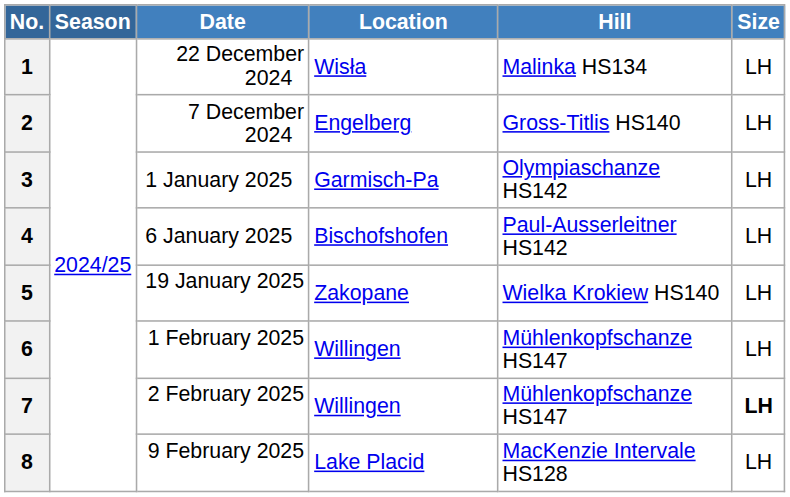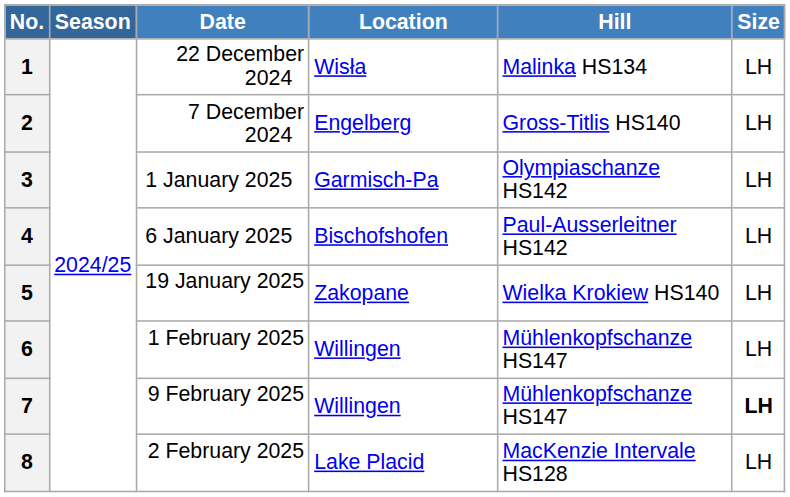 <table class="wikitable sortable" style="font-size:86%; line-height:15px; text-align:left; border:grey solid 1px; border-collapse:collapse; background:#ffffff;">
 <tr style="background:#efefef;">
 <th style="background-color:#369; color:white; width:10px;">No.</th>
 <th style="background-color:#369; color:white;  width:30px;">Season</th>
 <th style="background-color:#4180be; color:white; width:105px;">Date</th>
 <th style="background-color:#4180be; color:white; width:115px;">Location</th>
 <th style="background-color:#4180be; color:white; width:145px;">Hill</th>
 <th style="background-color:#4180be; color:white; width:25px;">Size</th>
 </tr>
 <tr>
 <th scope=row scope="row" style="text-align:center;">1</th>
 <td align=center rowspan=8><a href='#'>2024/25</a></td>
 <td align=right>22 December 2024  </td>
 <td> <a href='#'>Wisła</a></td>
 <td><a href='#'>Malinka</a> HS134</td>
 <td align=center>LH</td>
 </tr>
 <tr>
 <th scope=row scope="row" style="text-align:center;">2</th>
 <td align=right>7 December 2024  </td>
 <td> <a href='#'>Engelberg</a></td>
 <td><a href='#'>Gross-Titlis</a> HS140</td>
 <td align=center>LH</td>
 </tr>
 <tr>
 <th scope=row scope="row" style="text-align:center;">3</th>
 <td align=right>1 January 2025  </td>
 <td> <a href='#'>Garmisch-Pa</a></td>
 <td><a href='#'>Olympiaschanze</a> HS142</td>
 <td align=center>LH</td>
 </tr>
 <tr>
 <th scope=row scope="row" style="text-align:center;">4</th>
 <td align=right>6 January 2025  </td>
 <td> <a href='#'>Bischofshofen</a></td>
 <td><a href='#'>Paul-Ausserleitner</a> HS142</td>
 <td align=center>LH</td>
 </tr>
 <tr>
 <th scope=row scope="row" style="text-align:center;">5</th>
 <td align=right>19 January 2025  </td>
 <td> <a href='#'>Zakopane</a></td>
 <td><a href='#'>Wielka Krokiew</a> HS140</td>
 <td align=center>LH</td>
 </tr>
 <tr>
 <th scope=row scope="row" style="text-align:center;">6</th>
 <td align=right>1 February 2025  </td>
 <td> <a href='#'>Willingen</a></td>
 <td><a href='#'>Mühlenkopfschanze</a> HS147</td>
 <td align=center>LH</td>
 </tr>
 <tr>
 <th scope=row scope="row" style="text-align:center;">7</th>
-<td align=right>2 February 2025  </td>
+<td align=right>9 February 2025  </td>
 <td> <a href='#'>Willingen</a></td>
 <td><a href='#'>Mühlenkopfschanze</a> HS147</td>
 <td align=center><strong>LH</strong></td>
 </tr>
 <tr>
 <th scope=row scope="row" style="text-align:center;">8</th>
-<td align=right>9 February 2025  </td>
+<td align=right>2 February 2025  </td>
 <td> <a href='#'>Lake Placid</a></td>
 <td><a href='#'>MacKenzie Intervale</a> HS128</td>
 <td align=center>LH</td>
 </tr>
 </table>
